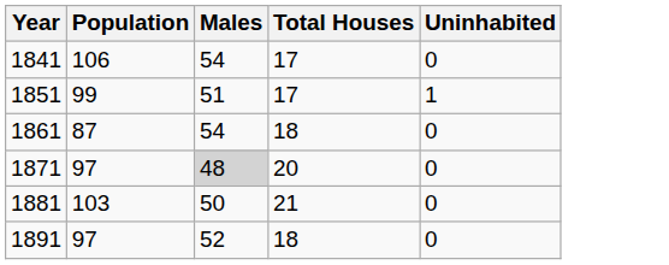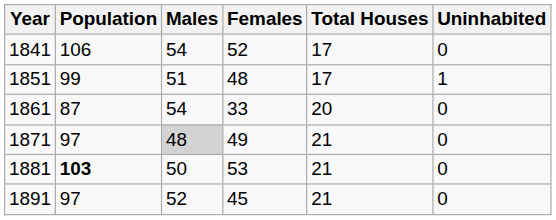 <table class="wikitable">
 <tr>
 <th>Year</th>
 <th>Population</th>
 <th>Males</th>
+<th>Females</th>
 <th>Total Houses</th>
 <th>Uninhabited</th>
 </tr>
 <tr>
 <td>1841</td>
 <td>106</td>
 <td>54</td>
+<td>52</td>
 <td>17</td>
 <td>0</td>
 </tr>
 <tr>
 <td>1851</td>
 <td>99</td>
 <td>51</td>
+<td>48</td>
 <td>17</td>
 <td>1</td>
 </tr>
 <tr>
 <td>1861</td>
 <td>87</td>
 <td>54</td>
-<td>18</td>
+<td>33</td>
+<td>20</td>
 <td>0</td>
 </tr>
 <tr>
 <td>1871</td>
 <td>97</td>
 <td style="background: lightgrey;">48</td>
-<td>20</td>
+<td>49</td>
+<td>21</td>
 <td>0</td>
 </tr>
 <tr>
 <td>1881</td>
-<td>103</td>
+<td><strong>103</strong></td>
 <td>50</td>
+<td>53</td>
 <td>21</td>
 <td>0</td>
 </tr>
 <tr>
 <td>1891</td>
 <td>97</td>
 <td>52</td>
-<td>18</td>
+<td>45</td>
+<td>21</td>
 <td>0</td>
 </tr>
 </table>
